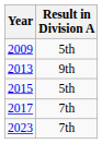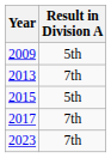 <table class="wikitable" style="text-align:center">
 <tr>
 <th>Year</th>
 <th>Result in<br>Division A</th>
 </tr>
 <tr>
 <td><a href='#'>2009</a></td>
 <td>5th</td>
 </tr>
 <tr>
 <td><a href='#'>2013</a></td>
-<td>9th</td>
+<td>7th</td>
 </tr>
 <tr>
 <td><a href='#'>2015</a></td>
 <td>5th</td>
 </tr>
 <tr>
 <td><a href='#'>2017</a></td>
 <td>7th</td>
 </tr>
 <tr>
 <td><a href='#'>2023</a></td>
 <td>7th</td>
 </tr>
 </table>
